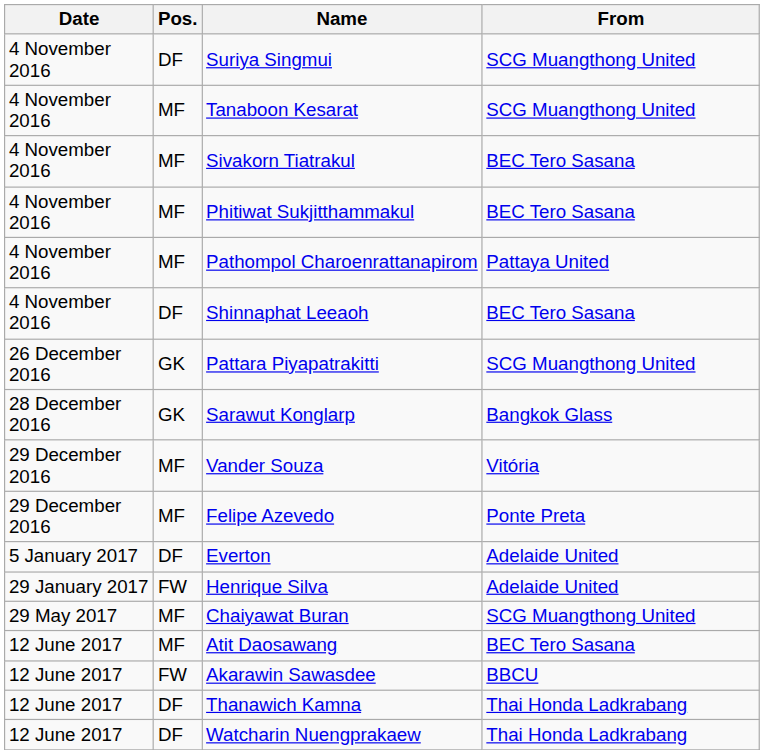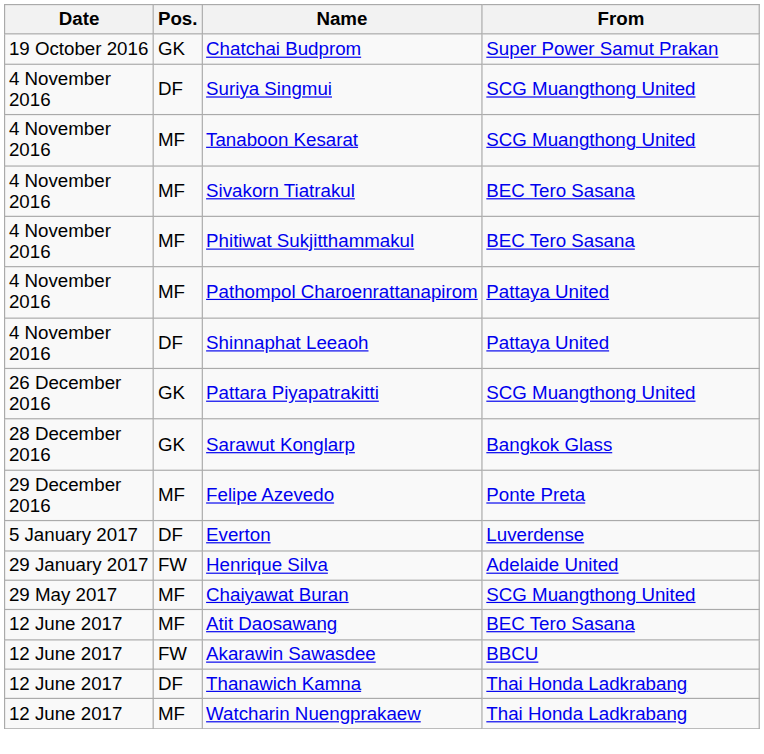 <table class="wikitable">
 <tr>
 <th width="120">Date</th>
 <th>Pos.</th>
 <th width="230">Name</th>
 <th width="230">From</th>
+</tr>
+<tr>
+<td>19 October 2016</td>
+<td>GK</td>
+<td> <a href='#'>Chatchai Budprom</a></td>
+<td> <a href='#'>Super Power Samut Prakan</a></td>
 </tr>
 <tr>
 <td>4 November 2016</td>
 <td>DF</td>
 <td> <a href='#'>Suriya Singmui</a></td>
 <td> <a href='#'>SCG Muangthong United</a></td>
 </tr>
 <tr>
 <td>4 November 2016</td>
 <td>MF</td>
 <td> <a href='#'>Tanaboon Kesarat</a></td>
 <td> <a href='#'>SCG Muangthong United</a></td>
 </tr>
 <tr>
 <td>4 November 2016</td>
 <td>MF</td>
 <td> <a href='#'>Sivakorn Tiatrakul</a></td>
 <td> <a href='#'>BEC Tero Sasana</a></td>
 </tr>
 <tr>
 <td>4 November 2016</td>
 <td>MF</td>
 <td> <a href='#'>Phitiwat Sukjitthammakul</a></td>
 <td> <a href='#'>BEC Tero Sasana</a></td>
 </tr>
 <tr>
 <td>4 November 2016</td>
 <td>MF</td>
 <td nowrap> <a href='#'>Pathompol Charoenrattanapirom</a></td>
 <td> <a href='#'>Pattaya United</a></td>
 </tr>
 <tr>
 <td>4 November 2016</td>
 <td>DF</td>
 <td> <a href='#'>Shinnaphat Leeaoh</a></td>
-<td> <a href='#'>BEC Tero Sasana</a></td>
+<td> <a href='#'>Pattaya United</a></td>
 </tr>
 <tr>
 <td>26 December 2016</td>
 <td>GK</td>
 <td> <a href='#'>Pattara Piyapatrakitti</a></td>
 <td> <a href='#'>SCG Muangthong United</a></td>
 </tr>
 <tr>
 <td>28 December 2016</td>
 <td>GK</td>
 <td> <a href='#'>Sarawut Konglarp</a></td>
 <td> <a href='#'>Bangkok Glass</a></td>
 </tr>
 <tr>
 <td>29 December 2016</td>
 <td>MF</td>
-<td> <a href='#'>Vander Souza</a></td>
-<td> <a href='#'>Vitória</a></td>
-</tr>
-<tr>
-<td>29 December 2016</td>
-<td>MF</td>
 <td> <a href='#'>Felipe Azevedo</a></td>
 <td> <a href='#'>Ponte Preta</a></td>
 </tr>
 <tr>
 <td>5 January 2017</td>
 <td>DF</td>
 <td> <a href='#'>Everton</a></td>
-<td> <a href='#'>Adelaide United</a></td>
+<td> <a href='#'>Luverdense</a></td>
 </tr>
 <tr>
 <td>29 January 2017</td>
 <td>FW</td>
 <td> <a href='#'>Henrique Silva</a></td>
 <td> <a href='#'>Adelaide United</a></td>
 </tr>
 <tr>
 <td>29 May 2017</td>
 <td>MF</td>
 <td> <a href='#'>Chaiyawat Buran</a></td>
 <td> <a href='#'>SCG Muangthong United</a></td>
 </tr>
 <tr>
 <td>12 June 2017</td>
 <td>MF</td>
 <td> <a href='#'>Atit Daosawang</a></td>
 <td> <a href='#'>BEC Tero Sasana</a></td>
 </tr>
 <tr>
 <td>12 June 2017</td>
 <td>FW</td>
 <td> <a href='#'>Akarawin Sawasdee</a></td>
 <td> <a href='#'>BBCU</a></td>
 </tr>
 <tr>
 <td>12 June 2017</td>
 <td>DF</td>
 <td> <a href='#'>Thanawich Kamna</a></td>
 <td> <a href='#'>Thai Honda Ladkrabang</a></td>
 </tr>
 <tr>
 <td>12 June 2017</td>
-<td>DF</td>
+<td>MF</td>
 <td> <a href='#'>Watcharin Nuengprakaew</a></td>
 <td> <a href='#'>Thai Honda Ladkrabang</a></td>
 </tr>
 </table>
